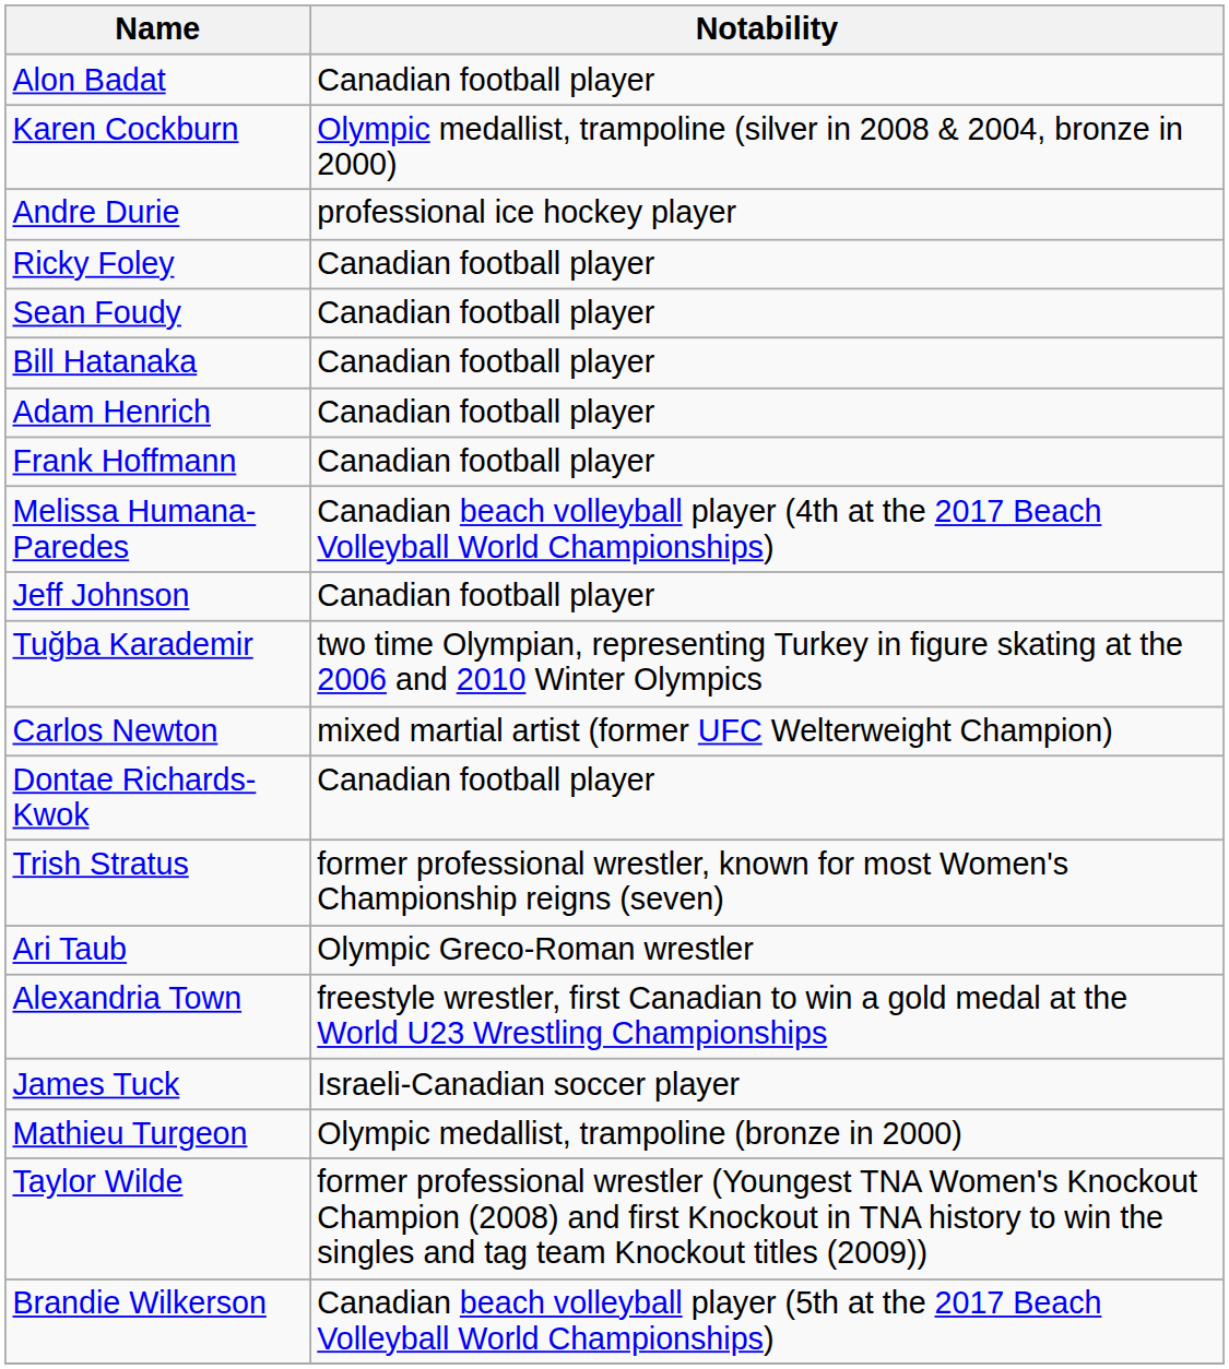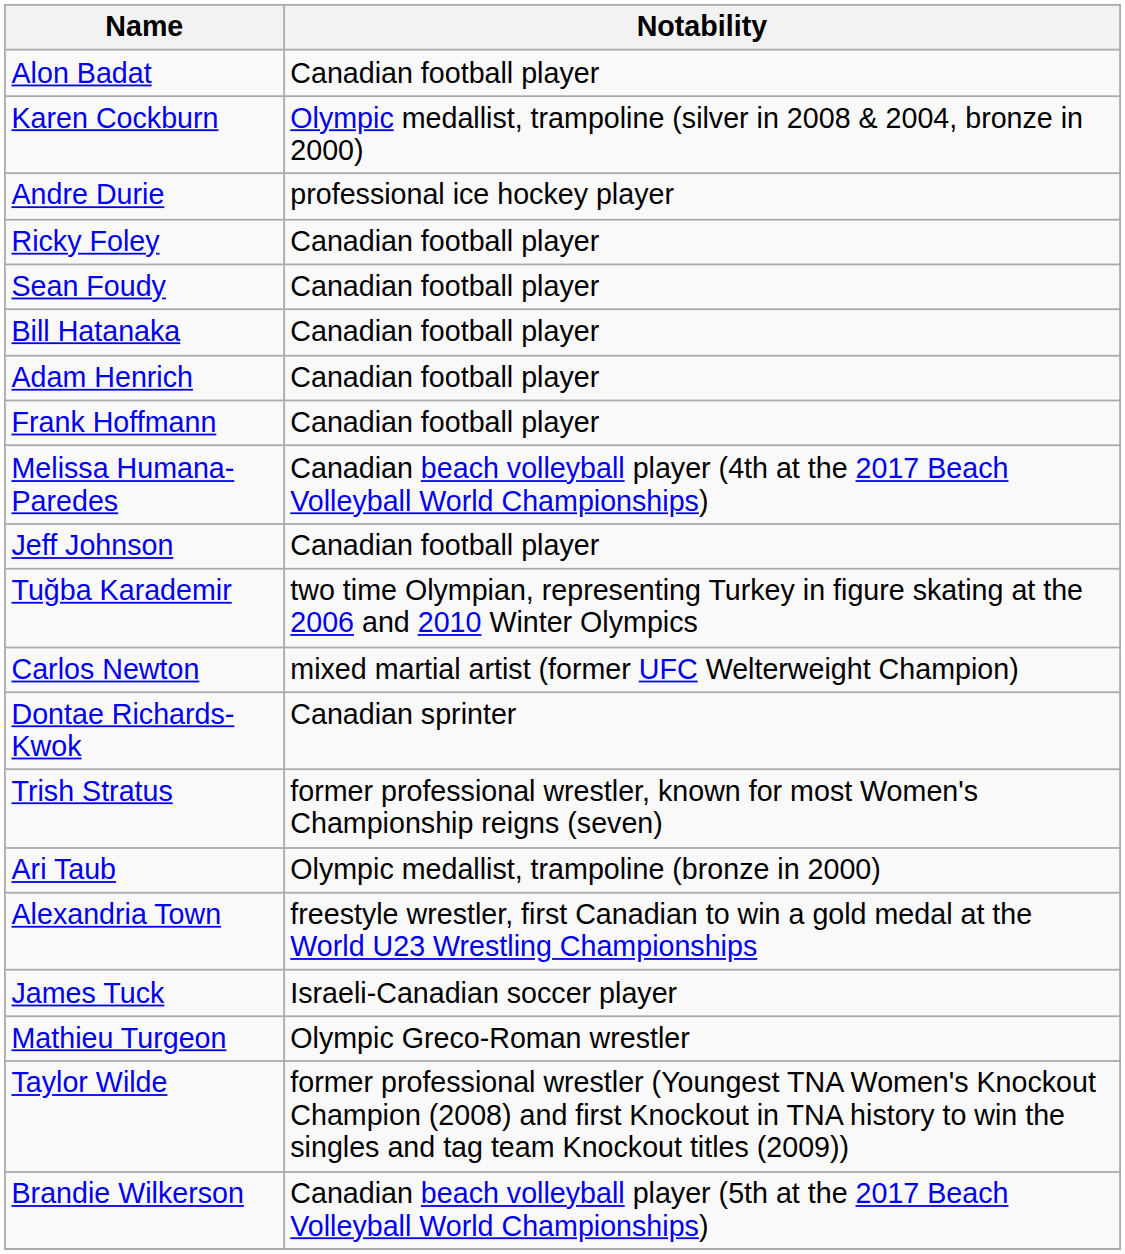 <table class="wikitable sortable" style="width: 100%;">
 <tr>
 <th width = "25%">Name</th>
 <th class="unsortable">Notability</th>
 </tr>
 <tr valign="top">
 <td><a href='#'>Alon Badat</a></td>
 <td>Canadian football player</td>
 </tr>
 <tr valign="top">
 <td><a href='#'>Karen Cockburn</a></td>
 <td><a href='#'>Olympic</a> medallist, trampoline (silver in 2008 & 2004, bronze in 2000)</td>
 </tr>
 <tr valign="top">
 <td><a href='#'>Andre Durie</a></td>
 <td>professional ice hockey player</td>
 </tr>
 <tr valign="top">
 <td><a href='#'>Ricky Foley</a></td>
 <td>Canadian football player</td>
 </tr>
 <tr valign="top">
 <td><a href='#'>Sean Foudy</a></td>
 <td>Canadian football player</td>
 </tr>
 <tr valign="top">
 <td><a href='#'>Bill Hatanaka</a></td>
 <td>Canadian football player</td>
 </tr>
 <tr valign="top">
 <td><a href='#'>Adam Henrich</a></td>
 <td>Canadian football player</td>
 </tr>
 <tr valign="top">
 <td><a href='#'>Frank Hoffmann</a></td>
 <td>Canadian football player</td>
 </tr>
 <tr valign="top">
 <td><a href='#'>Melissa Humana-Paredes</a></td>
 <td>Canadian <a href='#'>beach volleyball</a> player (4th at the <a href='#'>2017 Beach Volleyball World Championships</a>)</td>
 </tr>
 <tr valign="top">
 <td><a href='#'>Jeff Johnson</a></td>
 <td>Canadian football player</td>
 </tr>
 <tr valign="top">
 <td><a href='#'>Tuğba Karademir</a></td>
 <td>two time Olympian, representing Turkey in figure skating at the <a href='#'>2006</a> and <a href='#'>2010</a> Winter Olympics</td>
 </tr>
 <tr valign="top">
 <td><a href='#'>Carlos Newton</a></td>
 <td>mixed martial artist (former <a href='#'>UFC</a> Welterweight Champion)</td>
 </tr>
 <tr valign="top">
 <td><a href='#'>Dontae Richards-Kwok</a></td>
-<td>Canadian football player</td>
+<td>Canadian sprinter</td>
 </tr>
 <tr valign="top">
 <td><a href='#'>Trish Stratus</a></td>
 <td>former professional wrestler, known for most Women's Championship reigns (seven)</td>
 </tr>
 <tr valign="top">
 <td><a href='#'>Ari Taub</a></td>
-<td>Olympic Greco-Roman wrestler</td>
+<td>Olympic medallist, trampoline (bronze in 2000)</td>
 </tr>
 <tr valign="top">
 <td><a href='#'>Alexandria Town</a></td>
 <td>freestyle wrestler, first Canadian to win a gold medal at the <a href='#'>World U23 Wrestling Championships</a></td>
 </tr>
 <tr valign="top">
 <td><a href='#'>James Tuck</a></td>
 <td>Israeli-Canadian soccer player</td>
 </tr>
 <tr valign="top">
 <td><a href='#'>Mathieu Turgeon</a></td>
-<td>Olympic medallist, trampoline (bronze in 2000)</td>
+<td>Olympic Greco-Roman wrestler</td>
 </tr>
 <tr valign="top">
 <td><a href='#'>Taylor Wilde</a></td>
 <td>former professional wrestler (Youngest TNA Women's Knockout Champion (2008) and first Knockout in TNA history to win the singles and tag team Knockout titles (2009))</td>
 </tr>
 <tr valign="top">
 <td><a href='#'>Brandie Wilkerson</a></td>
 <td>Canadian <a href='#'>beach volleyball</a> player (5th at the <a href='#'>2017 Beach Volleyball World Championships</a>)</td>
 </tr>
 <tr valign="top">
 </tr>
 </table>
